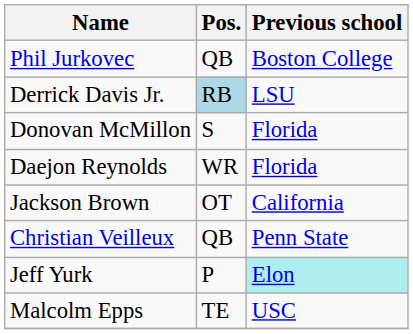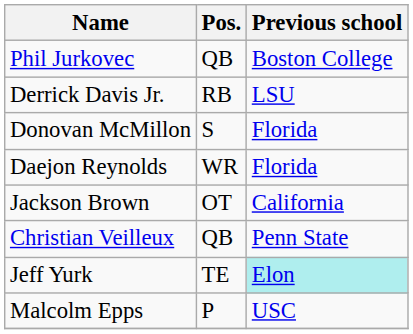 <table class="wikitable sortable">
 <tr>
 <th>Name</th>
 <th>Pos.</th>
 <th class="unsortable">Previous school</th>
 </tr>
 <tr>
 <td><a href='#'>Phil Jurkovec</a></td>
 <td>QB</td>
 <td><a href='#'>Boston College</a></td>
 </tr>
 <tr>
 <td>Derrick Davis Jr.</td>
-<td style="background: lightblue;">RB</td>
+<td>RB</td>
 <td><a href='#'>LSU</a></td>
 </tr>
 <tr>
 <td>Donovan McMillon</td>
 <td>S</td>
 <td><a href='#'>Florida</a></td>
 </tr>
 <tr>
 <td>Daejon Reynolds</td>
 <td>WR</td>
 <td><a href='#'>Florida</a></td>
 </tr>
 <tr>
 <td>Jackson Brown</td>
 <td>OT</td>
 <td><a href='#'>California</a></td>
 </tr>
 <tr>
 <td><a href='#'>Christian Veilleux</a></td>
 <td>QB</td>
 <td><a href='#'>Penn State</a></td>
 </tr>
 <tr>
 <td>Jeff Yurk</td>
-<td>P</td>
+<td>TE</td>
 <td style="background: paleturquoise;"><a href='#'>Elon</a></td>
 </tr>
 <tr>
 <td>Malcolm Epps</td>
-<td>TE</td>
+<td>P</td>
 <td><a href='#'>USC</a></td>
 </tr>
 <tr>
 </tr>
 </table>
